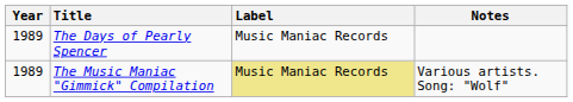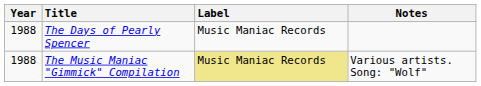 <table class="wikitable">
 <tr>
 <th style="vertical-align:top; text-align:center; width:40px;">Year</th>
 <th style="vertical-align:top; text-align:left; width:180px;">Title</th>
 <th style="vertical-align:top; text-align:left; width:180px;">Label</th>
 <th style="vertical-align:top; text-align:center; width:150px;">Notes</th>
 </tr>
 <tr>
-<td style="vertical-align:top; text-align:center; width:40px;">1989</td>
+<td style="vertical-align:top; text-align:center; width:40px;">1988</td>
 <td style="vertical-align:top; text-align:left; width:180px;"><em><a href='#'>The Days of Pearly Spencer</a></em></td>
 <td style="vertical-align:top; text-align:left; width:180px;">Music Maniac Records</td>
 <td></td>
 </tr>
 <tr style="vertical-align:top;">
-<td style="text-align:center; width:40px;">1989</td>
+<td style="text-align:center; width:40px;">1988</td>
 <td style="text-align:left; width:180px;"><em><a href='#'>The Music Maniac "Gimmick" Compilation</a></em></td>
 <td style="background: khaki; text-align:left; width:180px;">Music Maniac Records</td>
 <td style="text-align:left; width:150px;">Various artists. Song: "Wolf"</td>
 </tr>
 </table>
